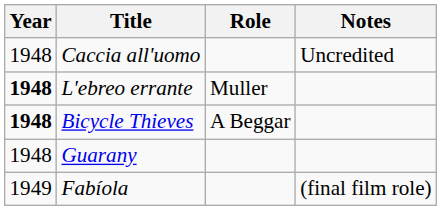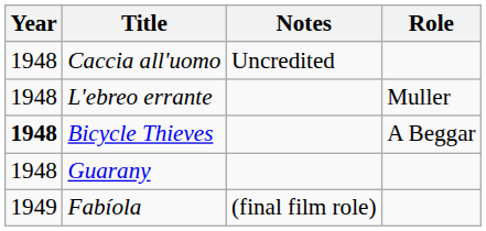 <table class="wikitable">
 <tr>
 <th>Year</th>
 <th>Title</th>
+<th>Notes</th>
 <th>Role</th>
-<th>Notes</th>
 </tr>
 <tr>
 <td>1948</td>
 <td><em>Caccia all'uomo</em></td>
+<td>Uncredited</td>
 <td></td>
-<td>Uncredited</td>
 </tr>
 <tr>
-<td><strong>1948</strong></td>
+<td>1948</td>
 <td><em>L'ebreo errante</em></td>
+<td></td>
 <td>Muller</td>
-<td></td>
 </tr>
 <tr>
 <td><strong>1948</strong></td>
 <td><em><a href='#'>Bicycle Thieves</a></em></td>
+<td></td>
 <td>A Beggar</td>
-<td></td>
 </tr>
 <tr>
 <td>1948</td>
 <td><em><a href='#'>Guarany</a></em></td>
 <td></td>
 <td></td>
 </tr>
 <tr>
 <td>1949</td>
 <td><em>Fabíola</em></td>
+<td>(final film role)</td>
 <td></td>
-<td>(final film role)</td>
 </tr>
 </table>
